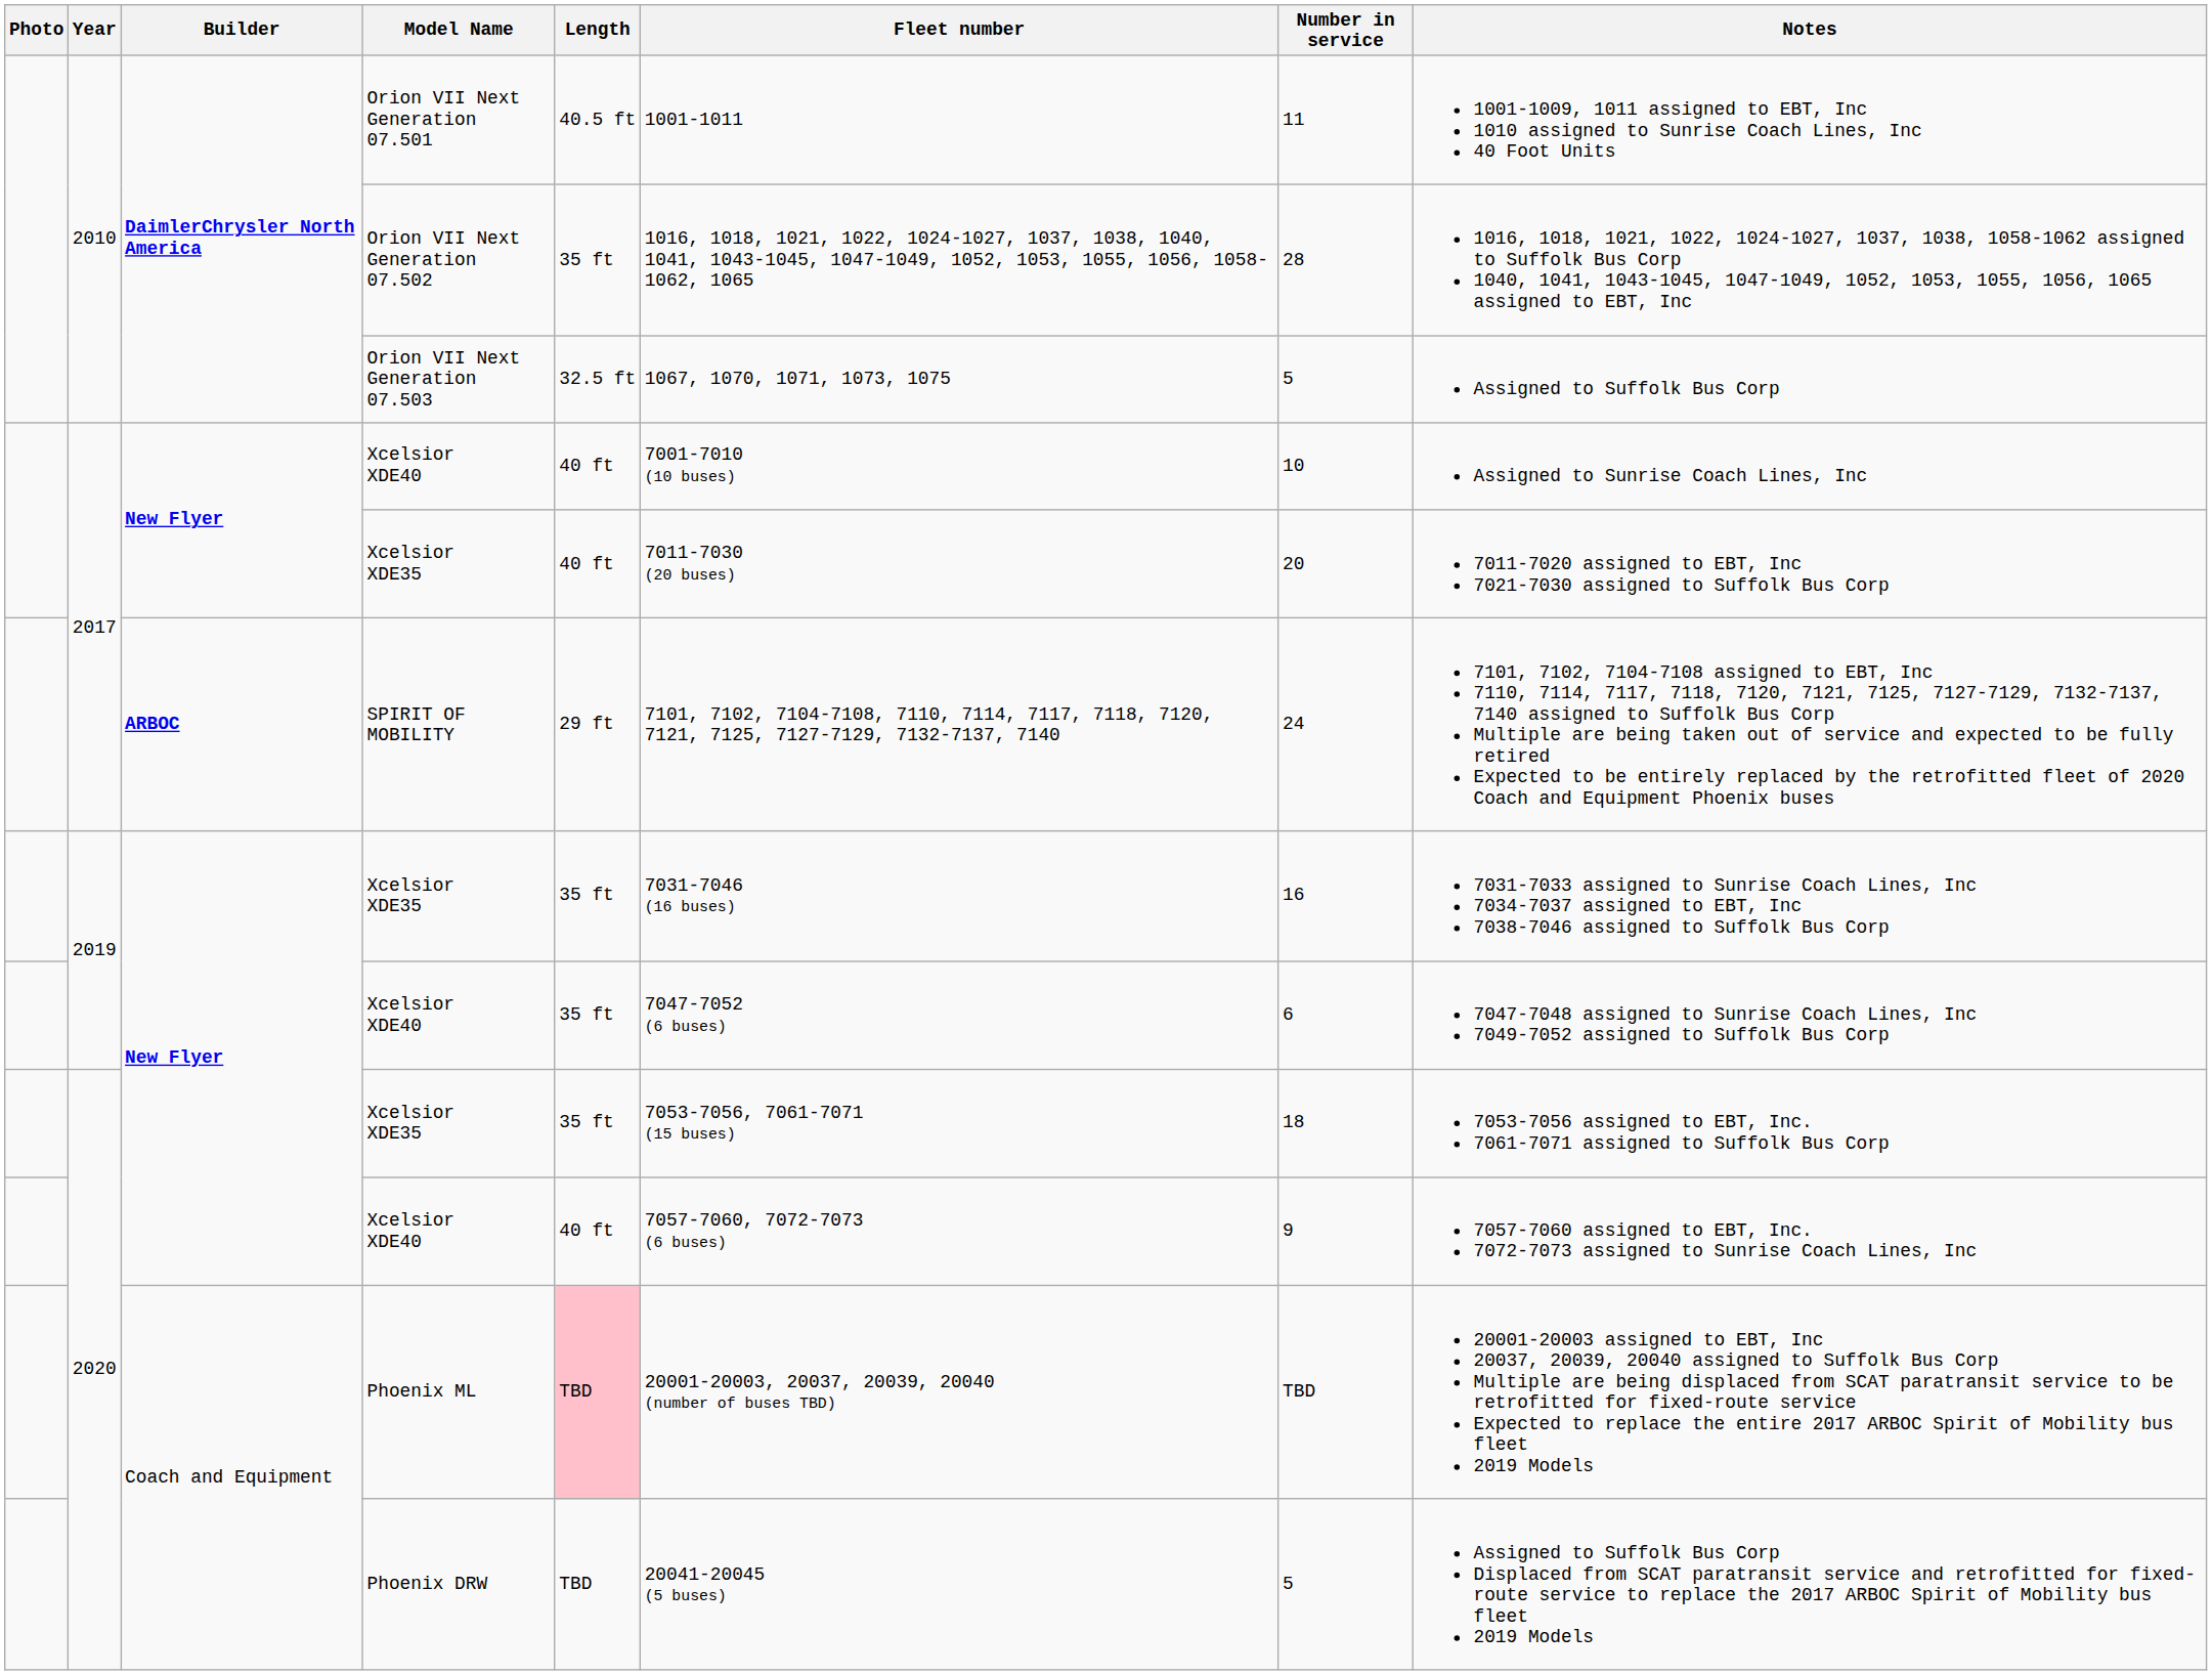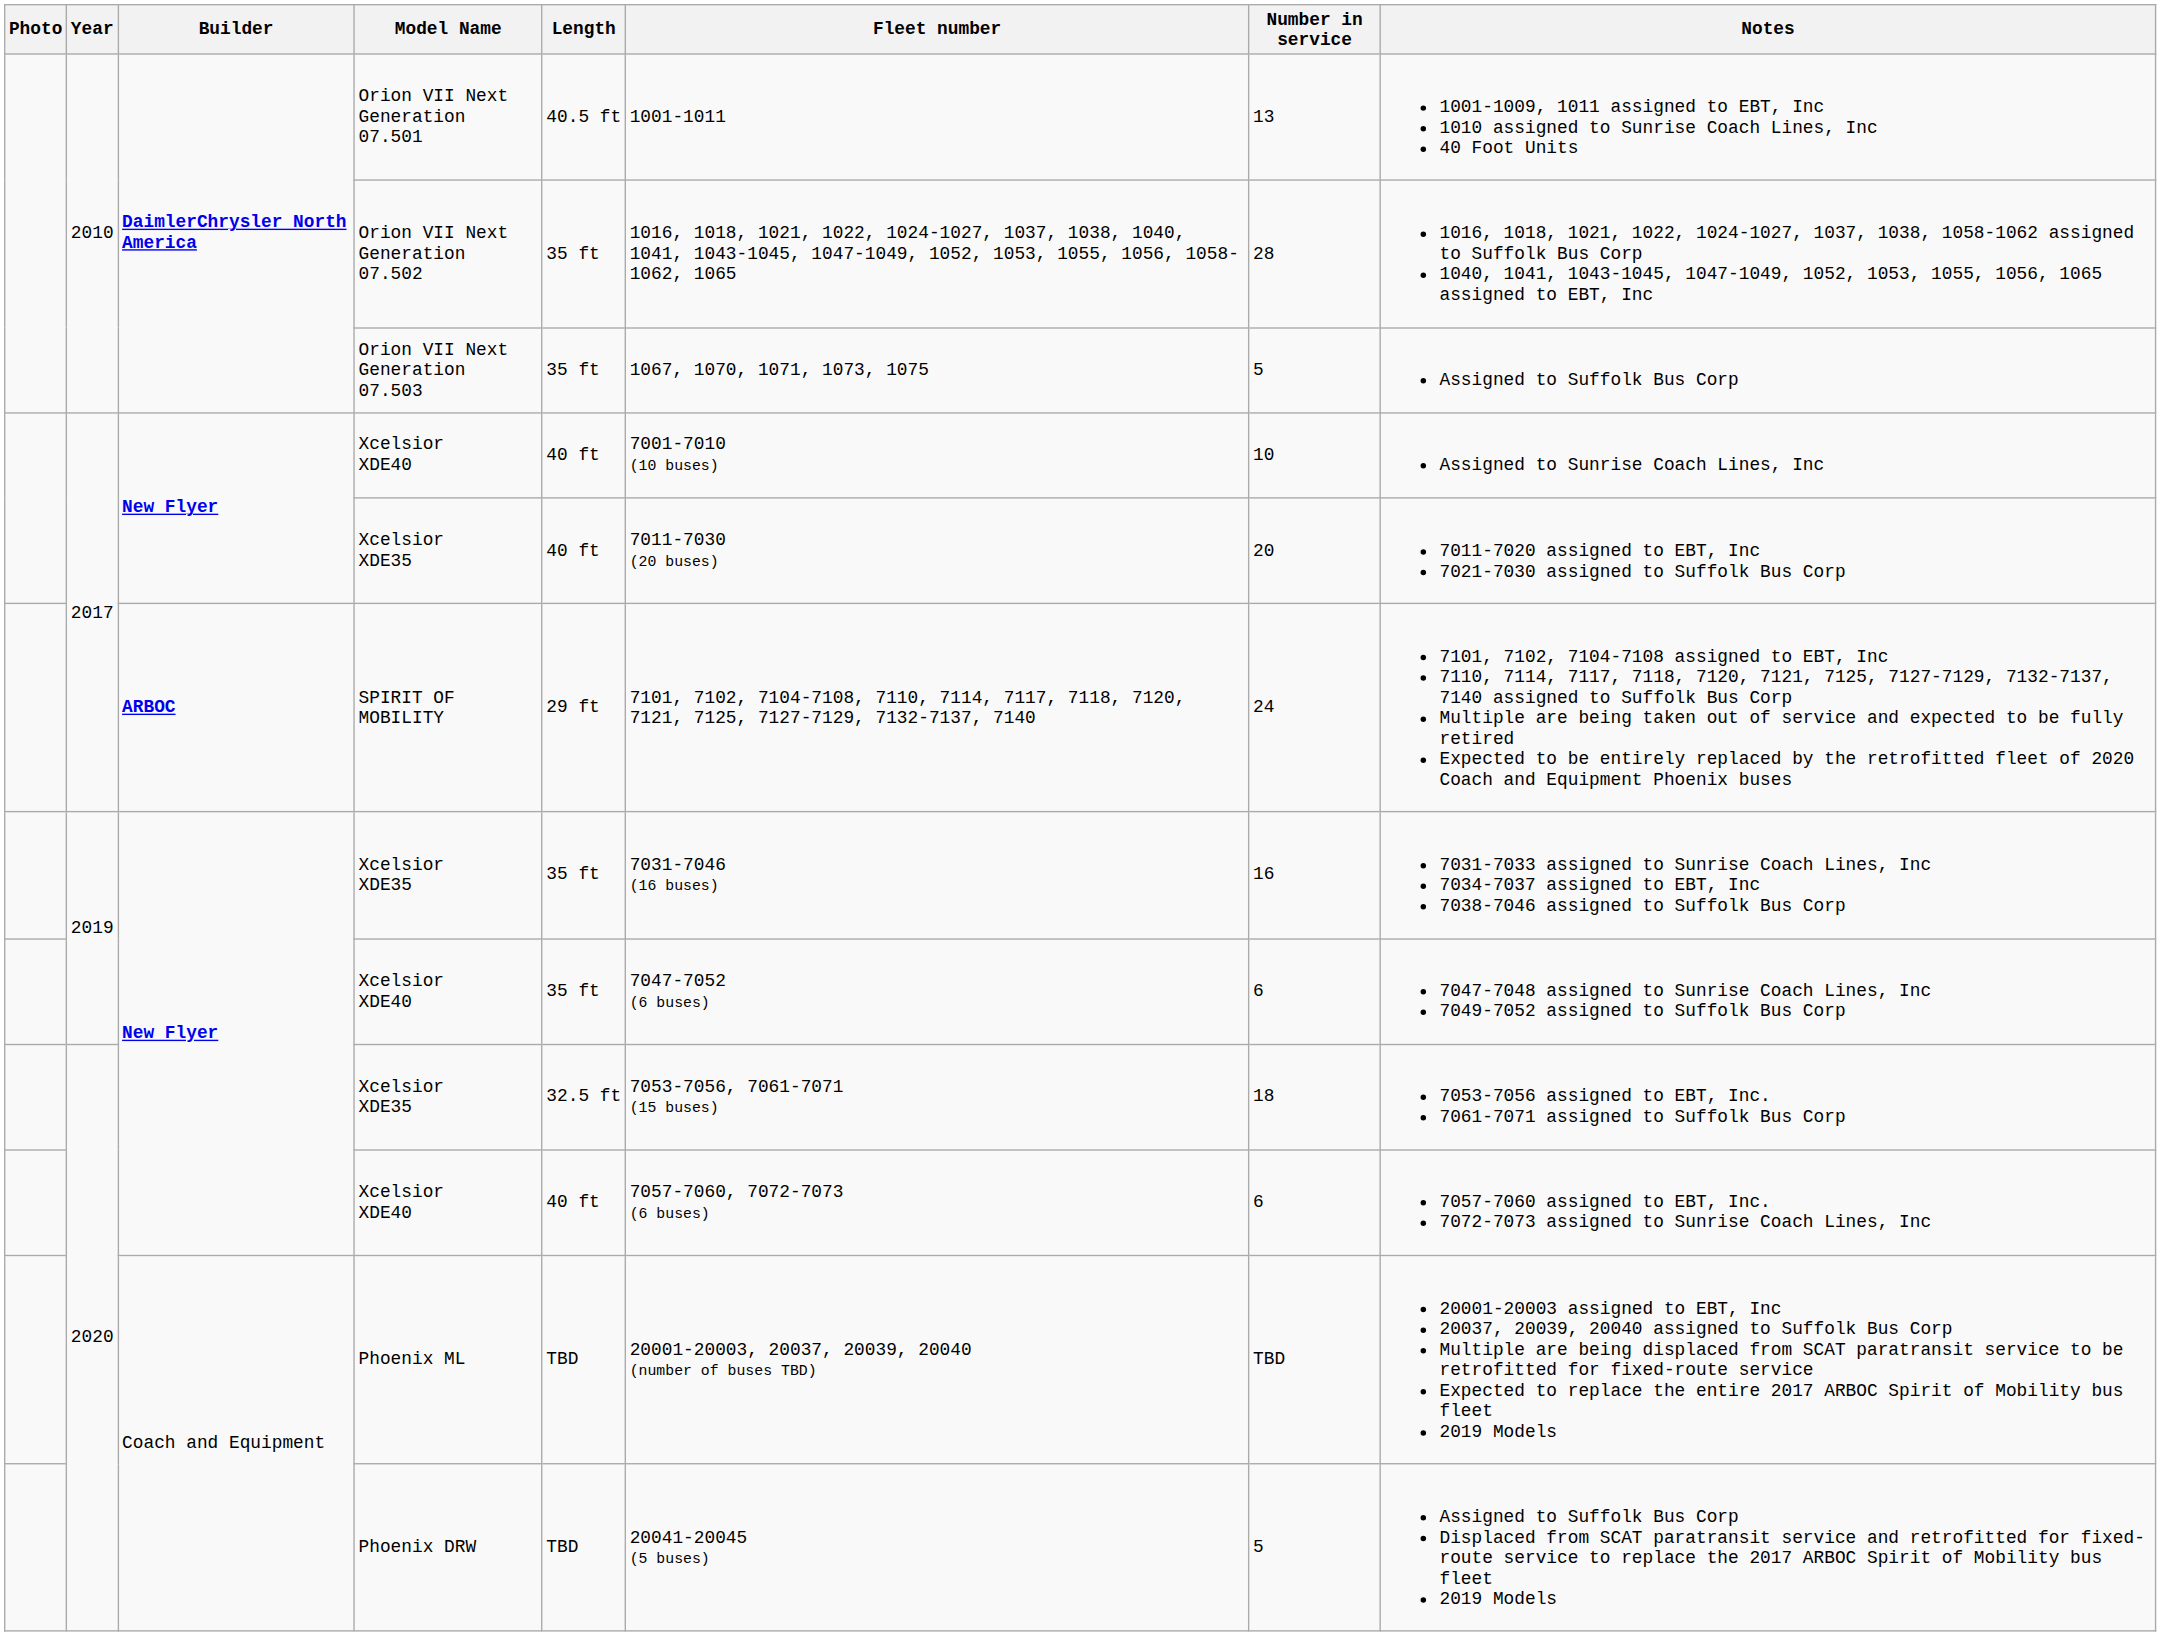 <table class="wikitable" style="font-size: 100%;" |>
 <tr>
 <th>Photo</th>
 <th>Year</th>
 <th>Builder</th>
 <th>Model Name</th>
 <th>Length</th>
 <th>Fleet number</th>
 <th>Number in service</th>
 <th>Notes</th>
 </tr>
 <tr>
 <td rowspan=3></td>
 <td rowspan=3>2010</td>
 <td rowspan=3><strong><a href='#'>DaimlerChrysler North America</a></strong></td>
 <td>Orion VII Next Generation<br>07.501</td>
 <td>40.5 ft</td>
 <td>1001-1011</td>
-<td>11</td>
+<td>13</td>
 <td><br><small></small><ul><li>1001-1009, 1011 assigned to EBT, Inc</li><li>1010 assigned to Sunrise Coach Lines, Inc</li><li>40 Foot Units</li></ul></td>
 </tr>
 <tr>
 <td>Orion VII Next Generation<br>07.502</td>
 <td>35 ft</td>
 <td>1016, 1018, 1021, 1022, 1024-1027, 1037, 1038, 1040, 1041, 1043-1045, 1047-1049, 1052, 1053, 1055, 1056, 1058-1062, 1065</td>
 <td>28</td>
 <td><br><ul><li>1016, 1018, 1021, 1022, 1024-1027, 1037, 1038, 1058-1062 assigned to Suffolk Bus Corp</li><li>1040, 1041, 1043-1045, 1047-1049, 1052, 1053, 1055, 1056, 1065 assigned to EBT, Inc</li></ul></td>
 </tr>
 <tr>
 <td>Orion VII Next Generation<br>07.503</td>
-<td>32.5 ft</td>
+<td>35 ft</td>
 <td>1067, 1070, 1071, 1073, 1075</td>
 <td>5</td>
 <td><br><ul><li>Assigned to Suffolk Bus Corp</li></ul></td>
 </tr>
 <tr>
 <td rowspan=2><br></td>
 <td rowspan=3>2017</td>
 <td rowspan=2><strong><a href='#'>New Flyer</a></strong></td>
 <td>Xcelsior<br>XDE40</td>
 <td>40 ft</td>
 <td>7001-7010<br><small>(10 buses)</small></td>
 <td>10</td>
 <td><br><ul><li>Assigned to Sunrise Coach Lines, Inc</li></ul></td>
 </tr>
 <tr>
 <td>Xcelsior<br>XDE35</td>
 <td>40 ft</td>
 <td>7011-7030<br><small>(20 buses)</small></td>
 <td>20</td>
 <td><br><ul><li>7011-7020 assigned to EBT, Inc</li><li>7021-7030 assigned to Suffolk Bus Corp</li></ul></td>
 </tr>
 <tr>
 <td></td>
 <td><strong><a href='#'>ARBOC</a></strong></td>
 <td>SPIRIT OF MOBILITY</td>
 <td>29 ft</td>
 <td>7101, 7102, 7104-7108, 7110, 7114, 7117, 7118, 7120, 7121, 7125, 7127-7129, 7132-7137, 7140</td>
 <td>24</td>
 <td><br><ul><li>7101, 7102, 7104-7108 assigned to EBT, Inc</li><li>7110, 7114, 7117, 7118, 7120, 7121, 7125, 7127-7129, 7132-7137, 7140 assigned to Suffolk Bus Corp</li><li>Multiple are being taken out of service and expected to be fully retired</li><li>Expected to be entirely replaced by the retrofitted fleet of 2020 Coach and Equipment Phoenix buses</li></ul></td>
 </tr>
 <tr>
 <td></td>
 <td rowspan=2>2019</td>
 <td rowspan=4><strong><a href='#'>New Flyer</a></strong></td>
 <td>Xcelsior<br>XDE35</td>
 <td>35 ft</td>
 <td>7031-7046<br><small> (16 buses)<br></small></td>
 <td>16</td>
 <td><br><ul><li>7031-7033 assigned to Sunrise Coach Lines, Inc</li><li>7034-7037 assigned to EBT, Inc</li><li>7038-7046 assigned to Suffolk Bus Corp</li></ul></td>
 </tr>
 <tr>
 <td></td>
 <td>Xcelsior<br>XDE40</td>
 <td>35 ft</td>
 <td>7047-7052 <br><small> (6 buses)<br></small></td>
 <td>6</td>
 <td><br><ul><li>7047-7048 assigned to Sunrise Coach Lines, Inc</li><li>7049-7052 assigned to Suffolk Bus Corp</li></ul></td>
 </tr>
 <tr>
 <td></td>
 <td rowspan=4>2020</td>
 <td>Xcelsior<br>XDE35</td>
-<td>35 ft</td>
+<td>32.5 ft</td>
 <td>7053-7056, 7061-7071 <br><small> (15 buses)<br></small></td>
 <td>18</td>
 <td><br><ul><li>7053-7056 assigned to EBT, Inc.</li><li>7061-7071 assigned to Suffolk Bus Corp</li></ul></td>
 </tr>
 <tr>
 <td></td>
 <td>Xcelsior<br>XDE40</td>
 <td>40 ft</td>
 <td>7057-7060, 7072-7073 <br><small> (6 buses)<br></small></td>
-<td>9</td>
+<td>6</td>
 <td><br><ul><li>7057-7060 assigned to EBT, Inc.</li><li>7072-7073 assigned to Sunrise Coach Lines, Inc</li></ul></td>
 </tr>
 <tr>
 <td></td>
 <td rowspan=2>Coach and Equipment</td>
 <td>Phoenix ML</td>
-<td style="background: pink;">TBD</td>
+<td>TBD</td>
 <td>20001-20003, 20037, 20039, 20040 <br><small>(number of buses TBD)<br></small></td>
 <td>TBD</td>
 <td><br><ul><li>20001-20003 assigned to EBT, Inc</li><li>20037, 20039, 20040 assigned to Suffolk Bus Corp</li><li>Multiple are being displaced from SCAT paratransit service to be retrofitted for fixed-route service</li><li>Expected to replace the entire 2017 ARBOC Spirit of Mobility bus fleet</li><li>2019 Models</li></ul></td>
 </tr>
 <tr>
 <td></td>
 <td>Phoenix DRW</td>
 <td>TBD</td>
 <td>20041-20045 <br><small>(5 buses)<br></small></td>
 <td>5</td>
 <td><br><ul><li>Assigned to Suffolk Bus Corp</li><li>Displaced from SCAT paratransit service and retrofitted for fixed-route service to replace the 2017 ARBOC Spirit of Mobility bus fleet</li><li>2019 Models</li></ul></td>
 </tr>
 </table>
